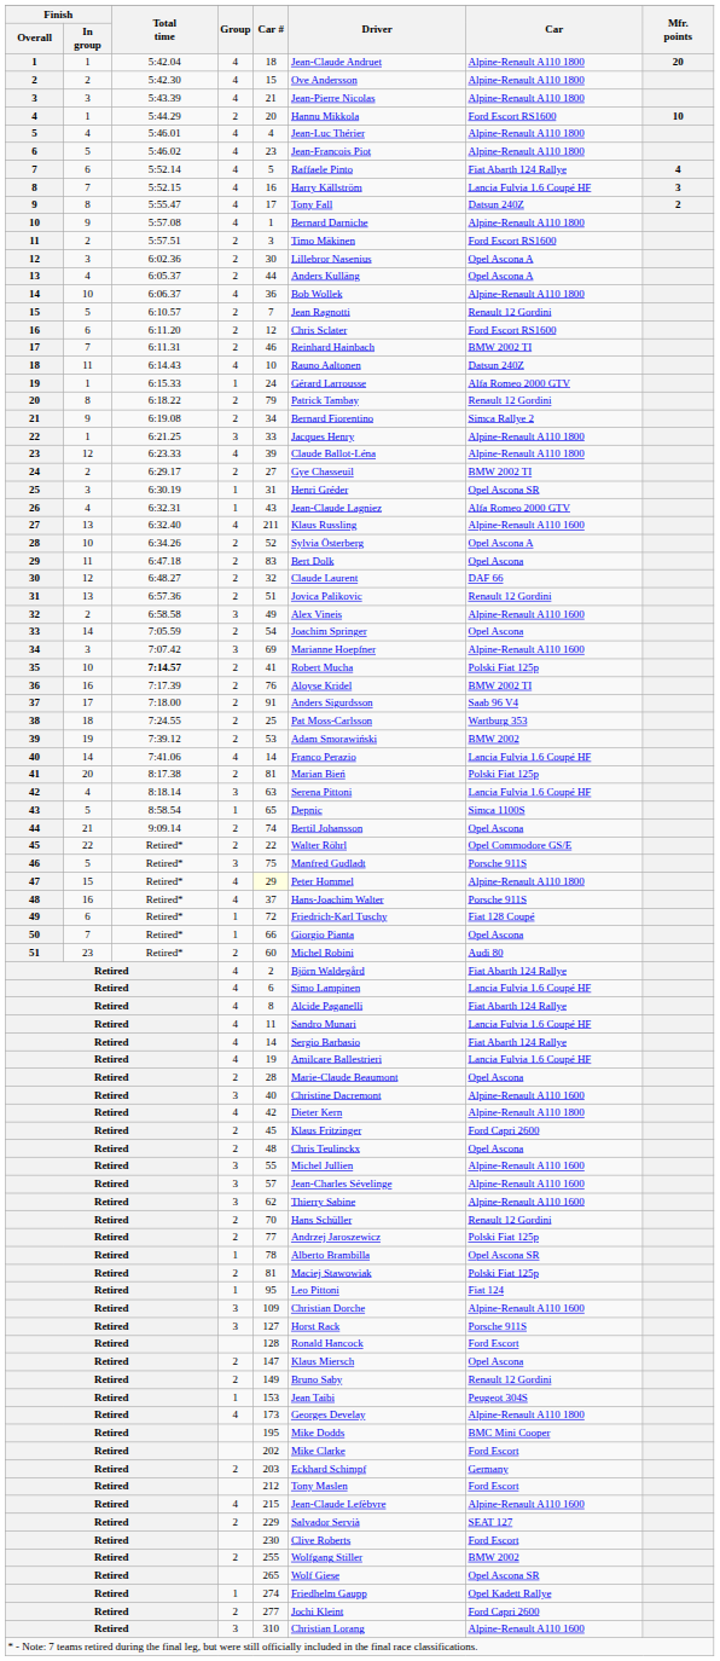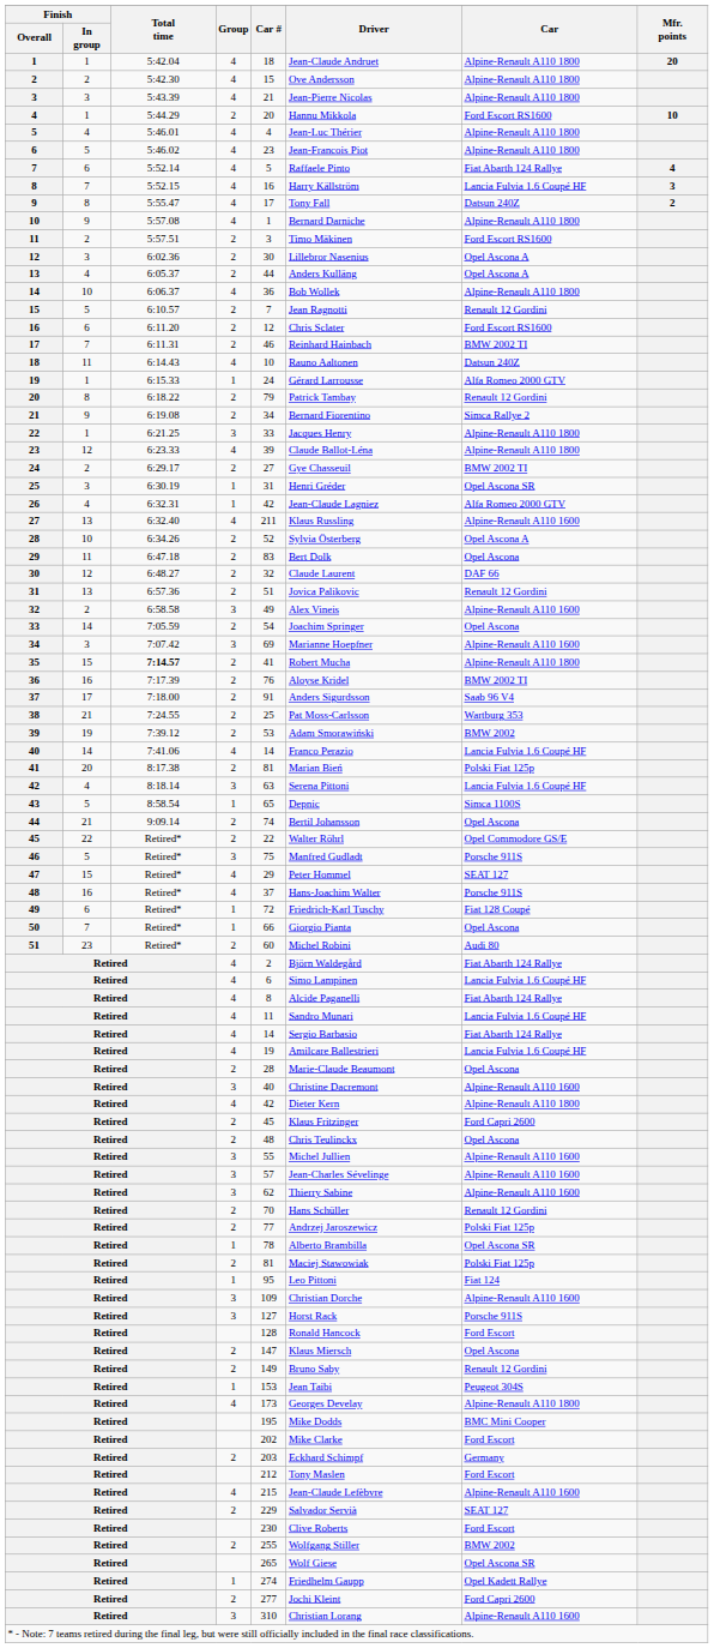 <table class="wikitable" style="font-size:90%;">
 <tr>
 </tr>
 <tr>
 <th width=15% colspan=2>Finish</th>
 <th width=15% rowspan=2>Total<br>time</th>
 <th width=5% rowspan=2>Group</th>
 <th width=5% rowspan=2>Car #</th>
 <th width=25% rowspan=2>Driver</th>
 <th width=25% rowspan=2>Car</th>
 <th width=10% rowspan=2>Mfr.<br>points</th>
 </tr>
 <tr>
 <th>Overall</th>
 <th>In<br>group</th>
 </tr>
 <tr align=center>
 <th>1</th>
 <td>1</td>
 <td>5:42.04</td>
 <td>4</td>
 <td>18</td>
 <td align=left> <a href='#'>Jean-Claude Andruet</a></td>
 <td align=left><a href='#'>Alpine-Renault A110 1800</a></td>
 <th>20</th>
 </tr>
 <tr align=center>
 <th>2</th>
 <td>2</td>
 <td>5:42.30</td>
 <td>4</td>
 <td>15</td>
 <td align=left> <a href='#'>Ove Andersson</a></td>
 <td align=left><a href='#'>Alpine-Renault A110 1800</a></td>
 <th></th>
 </tr>
 <tr align=center>
 <th>3</th>
 <td>3</td>
 <td>5:43.39</td>
 <td>4</td>
 <td>21</td>
 <td align=left> <a href='#'>Jean-Pierre Nicolas</a></td>
 <td align=left><a href='#'>Alpine-Renault A110 1800</a></td>
 <th></th>
 </tr>
 <tr align=center>
 <th>4</th>
 <td>1</td>
 <td>5:44.29</td>
 <td>2</td>
 <td>20</td>
 <td align=left> <a href='#'>Hannu Mikkola</a></td>
 <td align=left><a href='#'>Ford Escort RS1600</a></td>
 <th>10</th>
 </tr>
 <tr align=center>
 <th>5</th>
 <td>4</td>
 <td>5:46.01</td>
 <td>4</td>
 <td>4</td>
 <td align=left> <a href='#'>Jean-Luc Thérier</a></td>
 <td align=left><a href='#'>Alpine-Renault A110 1800</a></td>
 <th></th>
 </tr>
 <tr align=center>
 <th>6</th>
 <td>5</td>
 <td>5:46.02</td>
 <td>4</td>
 <td>23</td>
 <td align=left> <a href='#'>Jean-Francois Piot</a></td>
 <td align=left><a href='#'>Alpine-Renault A110 1800</a></td>
 <th></th>
 </tr>
 <tr align=center>
 <th>7</th>
 <td>6</td>
 <td>5:52.14</td>
 <td>4</td>
 <td>5</td>
 <td align=left> <a href='#'>Raffaele Pinto</a></td>
 <td align=left><a href='#'>Fiat Abarth 124 Rallye</a></td>
 <th>4</th>
 </tr>
 <tr align=center>
 <th>8</th>
 <td>7</td>
 <td>5:52.15</td>
 <td>4</td>
 <td>16</td>
 <td align=left> <a href='#'>Harry Källström</a></td>
 <td align=left><a href='#'>Lancia Fulvia 1.6 Coupé HF</a></td>
 <th>3</th>
 </tr>
 <tr align=center>
 <th>9</th>
 <td>8</td>
 <td>5:55.47</td>
 <td>4</td>
 <td>17</td>
 <td align=left> <a href='#'>Tony Fall</a></td>
 <td align=left><a href='#'>Datsun 240Z</a></td>
 <th>2</th>
 </tr>
 <tr align=center>
 <th>10</th>
 <td>9</td>
 <td>5:57.08</td>
 <td>4</td>
 <td>1</td>
 <td align=left> <a href='#'>Bernard Darniche</a></td>
 <td align=left><a href='#'>Alpine-Renault A110 1800</a></td>
 <th></th>
 </tr>
 <tr align=center>
 <th>11</th>
 <td>2</td>
 <td>5:57.51</td>
 <td>2</td>
 <td>3</td>
 <td align=left> <a href='#'>Timo Mäkinen</a></td>
 <td align=left><a href='#'>Ford Escort RS1600</a></td>
 <th></th>
 </tr>
 <tr align=center>
 <th>12</th>
 <td>3</td>
 <td>6:02.36</td>
 <td>2</td>
 <td>30</td>
 <td align=left> <a href='#'>Lillebror Nasenius</a></td>
 <td align=left><a href='#'>Opel Ascona A</a></td>
 <th></th>
 </tr>
 <tr align=center>
 <th>13</th>
 <td>4</td>
 <td>6:05.37</td>
 <td>2</td>
 <td>44</td>
 <td align=left> <a href='#'>Anders Kulläng</a></td>
 <td align=left><a href='#'>Opel Ascona A</a></td>
 <th></th>
 </tr>
 <tr align=center>
 <th>14</th>
 <td>10</td>
 <td>6:06.37</td>
 <td>4</td>
 <td>36</td>
 <td align=left> <a href='#'>Bob Wollek</a></td>
 <td align=left><a href='#'>Alpine-Renault A110 1800</a></td>
 <th></th>
 </tr>
 <tr align=center>
 <th>15</th>
 <td>5</td>
 <td>6:10.57</td>
 <td>2</td>
 <td>7</td>
 <td align=left> <a href='#'>Jean Ragnotti</a></td>
 <td align=left><a href='#'>Renault 12 Gordini</a></td>
 <th></th>
 </tr>
 <tr align=center>
 <th>16</th>
 <td>6</td>
 <td>6:11.20</td>
 <td>2</td>
 <td>12</td>
 <td align=left> <a href='#'>Chris Sclater</a></td>
 <td align=left><a href='#'>Ford Escort RS1600</a></td>
 <th></th>
 </tr>
 <tr align=center>
 <th>17</th>
 <td>7</td>
 <td>6:11.31</td>
 <td>2</td>
 <td>46</td>
 <td align=left> <a href='#'>Reinhard Hainbach</a></td>
 <td align=left><a href='#'>BMW 2002 TI</a></td>
 <th></th>
 </tr>
 <tr align=center>
 <th>18</th>
 <td>11</td>
 <td>6:14.43</td>
 <td>4</td>
 <td>10</td>
 <td align=left> <a href='#'>Rauno Aaltonen</a></td>
 <td align=left><a href='#'>Datsun 240Z</a></td>
 <th></th>
 </tr>
 <tr align=center>
 <th>19</th>
 <td>1</td>
 <td>6:15.33</td>
 <td>1</td>
 <td>24</td>
 <td align=left> <a href='#'>Gérard Larrousse</a></td>
 <td align=left><a href='#'>Alfa Romeo 2000 GTV</a></td>
 <th></th>
 </tr>
 <tr align=center>
 <th>20</th>
 <td>8</td>
 <td>6:18.22</td>
 <td>2</td>
 <td>79</td>
 <td align=left> <a href='#'>Patrick Tambay</a></td>
 <td align=left><a href='#'>Renault 12 Gordini</a></td>
 <th></th>
 </tr>
 <tr align=center>
 <th>21</th>
 <td>9</td>
 <td>6:19.08</td>
 <td>2</td>
 <td>34</td>
 <td align=left> <a href='#'>Bernard Fiorentino</a></td>
 <td align=left><a href='#'>Simca Rallye 2</a></td>
 <th></th>
 </tr>
 <tr align=center>
 <th>22</th>
 <td>1</td>
 <td>6:21.25</td>
 <td>3</td>
 <td>33</td>
 <td align=left> <a href='#'>Jacques Henry</a></td>
 <td align=left><a href='#'>Alpine-Renault A110 1800</a></td>
 <th></th>
 </tr>
 <tr align=center>
 <th>23</th>
 <td>12</td>
 <td>6:23.33</td>
 <td>4</td>
 <td>39</td>
 <td align=left> <a href='#'>Claude Ballot-Léna</a></td>
 <td align=left><a href='#'>Alpine-Renault A110 1800</a></td>
 <th></th>
 </tr>
 <tr align=center>
 <th>24</th>
 <td>2</td>
 <td>6:29.17</td>
 <td>2</td>
 <td>27</td>
 <td align=left> <a href='#'>Gye Chasseuil</a></td>
 <td align=left><a href='#'>BMW 2002 TI</a></td>
 <th></th>
 </tr>
 <tr align=center>
 <th>25</th>
 <td>3</td>
 <td>6:30.19</td>
 <td>1</td>
 <td>31</td>
 <td align=left> <a href='#'>Henri Gréder</a></td>
 <td align=left><a href='#'>Opel Ascona SR</a></td>
 <th></th>
 </tr>
 <tr align=center>
 <th>26</th>
 <td>4</td>
 <td>6:32.31</td>
 <td>1</td>
-<td>43</td>
+<td>42</td>
 <td align=left> <a href='#'>Jean-Claude Lagniez</a></td>
 <td align=left><a href='#'>Alfa Romeo 2000 GTV</a></td>
 <th></th>
 </tr>
 <tr align=center>
 <th>27</th>
 <td>13</td>
 <td>6:32.40</td>
 <td>4</td>
 <td>211</td>
 <td align=left> <a href='#'>Klaus Russling</a></td>
 <td align=left><a href='#'>Alpine-Renault A110 1600</a></td>
 <th></th>
 </tr>
 <tr align=center>
 <th>28</th>
 <td>10</td>
 <td>6:34.26</td>
 <td>2</td>
 <td>52</td>
 <td align=left> <a href='#'>Sylvia Österberg</a></td>
 <td align=left><a href='#'>Opel Ascona A</a></td>
 <th></th>
 </tr>
 <tr align=center>
 <th>29</th>
 <td>11</td>
 <td>6:47.18</td>
 <td>2</td>
 <td>83</td>
 <td align=left> <a href='#'>Bert Dolk</a></td>
 <td align=left><a href='#'>Opel Ascona</a></td>
 <th></th>
 </tr>
 <tr align=center>
 <th>30</th>
 <td>12</td>
 <td>6:48.27</td>
 <td>2</td>
 <td>32</td>
 <td align=left> <a href='#'>Claude Laurent</a></td>
 <td align=left><a href='#'>DAF 66</a></td>
 <th></th>
 </tr>
 <tr align=center>
 <th>31</th>
 <td>13</td>
 <td>6:57.36</td>
 <td>2</td>
 <td>51</td>
 <td align=left> <a href='#'>Jovica Palikovic</a></td>
 <td align=left><a href='#'>Renault 12 Gordini</a></td>
 <th></th>
 </tr>
 <tr align=center>
 <th>32</th>
 <td>2</td>
 <td>6:58.58</td>
 <td>3</td>
 <td>49</td>
 <td align=left> <a href='#'>Alex Vineis</a></td>
 <td align=left><a href='#'>Alpine-Renault A110 1600</a></td>
 <th></th>
 </tr>
 <tr align=center>
 <th>33</th>
 <td>14</td>
 <td>7:05.59</td>
 <td>2</td>
 <td>54</td>
 <td align=left> <a href='#'>Joachim Springer</a></td>
 <td align=left><a href='#'>Opel Ascona</a></td>
 <th></th>
 </tr>
 <tr align=center>
 <th>34</th>
 <td>3</td>
 <td>7:07.42</td>
 <td>3</td>
 <td>69</td>
 <td align=left> <a href='#'>Marianne Hoepfner</a></td>
 <td align=left><a href='#'>Alpine-Renault A110 1600</a></td>
 <th></th>
 </tr>
 <tr align=center>
 <th>35</th>
-<td>10</td>
+<td>15</td>
 <td><strong>7:14.57</strong></td>
 <td>2</td>
 <td>41</td>
 <td align=left> <a href='#'>Robert Mucha</a></td>
-<td align=left><a href='#'>Polski Fiat 125p</a></td>
+<td align=left><a href='#'>Alpine-Renault A110 1800</a></td>
 <th></th>
 </tr>
 <tr align=center>
 <th>36</th>
 <td>16</td>
 <td>7:17.39</td>
 <td>2</td>
 <td>76</td>
 <td align=left> <a href='#'>Aloyse Kridel</a></td>
 <td align=left><a href='#'>BMW 2002 TI</a></td>
 <th></th>
 </tr>
 <tr align=center>
 <th>37</th>
 <td>17</td>
 <td>7:18.00</td>
 <td>2</td>
 <td>91</td>
 <td align=left> <a href='#'>Anders Sigurdsson</a></td>
 <td align=left><a href='#'>Saab 96 V4</a></td>
 <th></th>
 </tr>
 <tr align=center>
 <th>38</th>
-<td>18</td>
+<td>21</td>
 <td>7:24.55</td>
 <td>2</td>
 <td>25</td>
 <td align=left> <a href='#'>Pat Moss-Carlsson</a></td>
 <td align=left><a href='#'>Wartburg 353</a></td>
 <th></th>
 </tr>
 <tr align=center>
 <th>39</th>
 <td>19</td>
 <td>7:39.12</td>
 <td>2</td>
 <td>53</td>
 <td align=left> <a href='#'>Adam Smorawiński</a></td>
 <td align=left><a href='#'>BMW 2002</a></td>
 <th></th>
 </tr>
 <tr align=center>
 <th>40</th>
 <td>14</td>
 <td>7:41.06</td>
 <td>4</td>
 <td>14</td>
 <td align=left> <a href='#'>Franco Perazio</a></td>
 <td align=left><a href='#'>Lancia Fulvia 1.6 Coupé HF</a></td>
 <th></th>
 </tr>
 <tr align=center>
 <th>41</th>
 <td>20</td>
 <td>8:17.38</td>
 <td>2</td>
 <td>81</td>
 <td align=left> <a href='#'>Marian Bień</a></td>
 <td align=left><a href='#'>Polski Fiat 125p</a></td>
 <th></th>
 </tr>
 <tr align=center>
 <th>42</th>
 <td>4</td>
 <td>8:18.14</td>
 <td>3</td>
 <td>63</td>
 <td align=left> <a href='#'>Serena Pittoni</a></td>
 <td align=left><a href='#'>Lancia Fulvia 1.6 Coupé HF</a></td>
 <th></th>
 </tr>
 <tr align=center>
 <th>43</th>
 <td>5</td>
 <td>8:58.54</td>
 <td>1</td>
 <td>65</td>
 <td align=left> <a href='#'>Depnic</a></td>
 <td align=left><a href='#'>Simca 1100S</a></td>
 <th></th>
 </tr>
 <tr align=center>
 <th>44</th>
 <td>21</td>
 <td>9:09.14</td>
 <td>2</td>
 <td>74</td>
 <td align=left> <a href='#'>Bertil Johansson</a></td>
 <td align=left><a href='#'>Opel Ascona</a></td>
 <th></th>
 </tr>
 <tr align=center>
 <th>45</th>
 <td>22</td>
 <td>Retired*</td>
 <td>2</td>
 <td>22</td>
 <td align=left> <a href='#'>Walter Röhrl</a></td>
 <td align=left><a href='#'>Opel Commodore GS/E</a></td>
 <th></th>
 </tr>
 <tr align=center>
 <th>46</th>
 <td>5</td>
 <td>Retired*</td>
 <td>3</td>
 <td>75</td>
 <td align=left> <a href='#'>Manfred Gudladt</a></td>
 <td align=left><a href='#'>Porsche 911S</a></td>
 <th></th>
 </tr>
 <tr align=center>
 <th>47</th>
 <td>15</td>
 <td>Retired*</td>
 <td>4</td>
-<td style="background: lightyellow;">29</td>
+<td>29</td>
 <td align=left> <a href='#'>Peter Hommel</a></td>
-<td align=left><a href='#'>Alpine-Renault A110 1800</a></td>
+<td align=left><a href='#'>SEAT 127</a></td>
 <th></th>
 </tr>
 <tr align=center>
 <th>48</th>
 <td>16</td>
 <td>Retired*</td>
 <td>4</td>
 <td>37</td>
 <td align=left> <a href='#'>Hans-Joachim Walter</a></td>
 <td align=left><a href='#'>Porsche 911S</a></td>
 <th></th>
 </tr>
 <tr align=center>
 <th>49</th>
 <td>6</td>
 <td>Retired*</td>
 <td>1</td>
 <td>72</td>
 <td align=left> <a href='#'>Friedrich-Karl Tuschy</a></td>
 <td align=left><a href='#'>Fiat 128 Coupé</a></td>
 <th></th>
 </tr>
 <tr align=center>
 <th>50</th>
 <td>7</td>
 <td>Retired*</td>
 <td>1</td>
 <td>66</td>
 <td align=left> <a href='#'>Giorgio Pianta</a></td>
 <td align=left><a href='#'>Opel Ascona</a></td>
 <th></th>
 </tr>
 <tr align=center>
 <th>51</th>
 <td>23</td>
 <td>Retired*</td>
 <td>2</td>
 <td>60</td>
 <td align=left> <a href='#'>Michel Robini</a></td>
 <td align=left><a href='#'>Audi 80</a></td>
 <th></th>
 </tr>
 <tr align=center>
 <th colspan=3>Retired</th>
 <td>4</td>
 <td>2</td>
 <td align=left> <a href='#'>Björn Waldegård</a></td>
 <td align=left><a href='#'>Fiat Abarth 124 Rallye</a></td>
 <th></th>
 </tr>
 <tr align=center>
 <th colspan=3>Retired</th>
 <td>4</td>
 <td>6</td>
 <td align=left> <a href='#'>Simo Lampinen</a></td>
 <td align=left><a href='#'>Lancia Fulvia 1.6 Coupé HF</a></td>
 <th></th>
 </tr>
 <tr align=center>
 <th colspan=3>Retired</th>
 <td>4</td>
 <td>8</td>
 <td align=left> <a href='#'>Alcide Paganelli</a></td>
 <td align=left><a href='#'>Fiat Abarth 124 Rallye</a></td>
 <th></th>
 </tr>
 <tr align=center>
 <th colspan=3>Retired</th>
 <td>4</td>
 <td>11</td>
 <td align=left> <a href='#'>Sandro Munari</a></td>
 <td align=left><a href='#'>Lancia Fulvia 1.6 Coupé HF</a></td>
 <th></th>
 </tr>
 <tr align=center>
 <th colspan=3>Retired</th>
 <td>4</td>
 <td>14</td>
 <td align=left> <a href='#'>Sergio Barbasio</a></td>
 <td align=left><a href='#'>Fiat Abarth 124 Rallye</a></td>
 <th></th>
 </tr>
 <tr align=center>
 <th colspan=3>Retired</th>
 <td>4</td>
 <td>19</td>
 <td align=left> <a href='#'>Amilcare Ballestrieri</a></td>
 <td align=left><a href='#'>Lancia Fulvia 1.6 Coupé HF</a></td>
 <th></th>
 </tr>
 <tr align=center>
 <th colspan=3>Retired</th>
 <td>2</td>
 <td>28</td>
 <td align=left> <a href='#'>Marie-Claude Beaumont</a></td>
 <td align=left><a href='#'>Opel Ascona</a></td>
 <th></th>
 </tr>
 <tr align=center>
 <th colspan=3>Retired</th>
 <td>3</td>
 <td>40</td>
 <td align=left> <a href='#'>Christine Dacremont</a></td>
 <td align=left><a href='#'>Alpine-Renault A110 1600</a></td>
 <th></th>
 </tr>
 <tr align=center>
 <th colspan=3>Retired</th>
 <td>4</td>
 <td>42</td>
 <td align=left> <a href='#'>Dieter Kern</a></td>
 <td align=left><a href='#'>Alpine-Renault A110 1800</a></td>
 <th></th>
 </tr>
 <tr align=center>
 <th colspan=3>Retired</th>
 <td>2</td>
 <td>45</td>
 <td align=left> <a href='#'>Klaus Fritzinger</a></td>
 <td align=left><a href='#'>Ford Capri 2600</a></td>
 <th></th>
 </tr>
 <tr align=center>
 <th colspan=3>Retired</th>
 <td>2</td>
 <td>48</td>
 <td align=left> <a href='#'>Chris Teulinckx</a></td>
 <td align=left><a href='#'>Opel Ascona</a></td>
 <th></th>
 </tr>
 <tr align=center>
 <th colspan=3>Retired</th>
 <td>3</td>
 <td>55</td>
 <td align=left> <a href='#'>Michel Jullien</a></td>
 <td align=left><a href='#'>Alpine-Renault A110 1600</a></td>
 <th></th>
 </tr>
 <tr align=center>
 <th colspan=3>Retired</th>
 <td>3</td>
 <td>57</td>
 <td align=left> <a href='#'>Jean-Charles Sévelinge</a></td>
 <td align=left><a href='#'>Alpine-Renault A110 1600</a></td>
 <th></th>
 </tr>
 <tr align=center>
 <th colspan=3>Retired</th>
 <td>3</td>
 <td>62</td>
 <td align=left> <a href='#'>Thierry Sabine</a></td>
 <td align=left><a href='#'>Alpine-Renault A110 1600</a></td>
 <th></th>
 </tr>
 <tr align=center>
 <th colspan=3>Retired</th>
 <td>2</td>
 <td>70</td>
 <td align=left> <a href='#'>Hans Schüller</a></td>
 <td align=left><a href='#'>Renault 12 Gordini</a></td>
 <th></th>
 </tr>
 <tr align=center>
 <th colspan=3>Retired</th>
 <td>2</td>
 <td>77</td>
 <td align=left> <a href='#'>Andrzej Jaroszewicz</a></td>
 <td align=left><a href='#'>Polski Fiat 125p</a></td>
 <th></th>
 </tr>
 <tr align=center>
 <th colspan=3>Retired</th>
 <td>1</td>
 <td>78</td>
 <td align=left> <a href='#'>Alberto Brambilla</a></td>
 <td align=left><a href='#'>Opel Ascona SR</a></td>
 <th></th>
 </tr>
 <tr align=center>
 <th colspan=3>Retired</th>
 <td>2</td>
 <td>81</td>
 <td align=left> <a href='#'>Maciej Stawowiak</a></td>
 <td align=left><a href='#'>Polski Fiat 125p</a></td>
 <th></th>
 </tr>
 <tr align=center>
 <th colspan=3>Retired</th>
 <td>1</td>
 <td>95</td>
 <td align=left> <a href='#'>Leo Pittoni</a></td>
 <td align=left><a href='#'>Fiat 124</a></td>
 <th></th>
 </tr>
 <tr align=center>
 <th colspan=3>Retired</th>
 <td>3</td>
 <td>109</td>
 <td align=left> <a href='#'>Christian Dorche</a></td>
 <td align=left><a href='#'>Alpine-Renault A110 1600</a></td>
 <th></th>
 </tr>
 <tr align=center>
 <th colspan=3>Retired</th>
 <td>3</td>
 <td>127</td>
 <td align=left> <a href='#'>Horst Rack</a></td>
 <td align=left><a href='#'>Porsche 911S</a></td>
 <th></th>
 </tr>
 <tr align=center>
 <th colspan=3>Retired</th>
 <td></td>
 <td>128</td>
 <td align=left> <a href='#'>Ronald Hancock</a></td>
 <td align=left><a href='#'>Ford Escort</a></td>
 <th></th>
 </tr>
 <tr align=center>
 <th colspan=3>Retired</th>
 <td>2</td>
 <td>147</td>
 <td align=left> <a href='#'>Klaus Miersch</a></td>
 <td align=left><a href='#'>Opel Ascona</a></td>
 <th></th>
 </tr>
 <tr align=center>
 <th colspan=3>Retired</th>
 <td>2</td>
 <td>149</td>
 <td align=left> <a href='#'>Bruno Saby</a></td>
 <td align=left><a href='#'>Renault 12 Gordini</a></td>
 <th></th>
 </tr>
 <tr align=center>
 <th colspan=3>Retired</th>
 <td>1</td>
 <td>153</td>
 <td align=left> <a href='#'>Jean Taibi</a></td>
 <td align=left><a href='#'>Peugeot 304S</a></td>
 <th></th>
 </tr>
 <tr align=center>
 <th colspan=3>Retired</th>
 <td>4</td>
 <td>173</td>
 <td align=left> <a href='#'>Georges Develay</a></td>
 <td align=left><a href='#'>Alpine-Renault A110 1800</a></td>
 <th></th>
 </tr>
 <tr align=center>
 <th colspan=3>Retired</th>
 <td></td>
 <td>195</td>
 <td align=left> <a href='#'>Mike Dodds</a></td>
 <td align=left><a href='#'>BMC Mini Cooper</a></td>
 <th></th>
 </tr>
 <tr align=center>
 <th colspan=3>Retired</th>
 <td></td>
 <td>202</td>
 <td align=left> <a href='#'>Mike Clarke</a></td>
 <td align=left><a href='#'>Ford Escort</a></td>
 <th></th>
 </tr>
 <tr align=center>
 <th colspan=3>Retired</th>
 <td>2</td>
 <td>203</td>
 <td align=left> <a href='#'>Eckhard Schimpf</a></td>
 <td align=left><a href='#'>Germany</a></td>
 <th></th>
 </tr>
 <tr align=center>
 <th colspan=3>Retired</th>
 <td></td>
 <td>212</td>
 <td align=left> <a href='#'>Tony Maslen</a></td>
 <td align=left><a href='#'>Ford Escort</a></td>
 <th></th>
 </tr>
 <tr align=center>
 <th colspan=3>Retired</th>
 <td>4</td>
 <td>215</td>
 <td align=left> <a href='#'>Jean-Claude Lefèbvre</a></td>
 <td align=left><a href='#'>Alpine-Renault A110 1600</a></td>
 <th></th>
 </tr>
 <tr align=center>
 <th colspan=3>Retired</th>
 <td>2</td>
 <td>229</td>
 <td align=left> <a href='#'>Salvador Servià</a></td>
 <td align=left><a href='#'>SEAT 127</a></td>
 <th></th>
 </tr>
 <tr align=center>
 <th colspan=3>Retired</th>
 <td></td>
 <td>230</td>
 <td align=left> <a href='#'>Clive Roberts</a></td>
 <td align=left><a href='#'>Ford Escort</a></td>
 <th></th>
 </tr>
 <tr align=center>
 <th colspan=3>Retired</th>
 <td>2</td>
 <td>255</td>
 <td align=left> <a href='#'>Wolfgang Stiller</a></td>
 <td align=left><a href='#'>BMW 2002</a></td>
 <th></th>
 </tr>
 <tr align=center>
 <th colspan=3>Retired</th>
 <td></td>
 <td>265</td>
 <td align=left> <a href='#'>Wolf Giese</a></td>
 <td align=left><a href='#'>Opel Ascona SR</a></td>
 <th></th>
 </tr>
 <tr align=center>
 <th colspan=3>Retired</th>
 <td>1</td>
 <td>274</td>
 <td align=left> <a href='#'>Friedhelm Gaupp</a></td>
 <td align=left><a href='#'>Opel Kadett Rallye</a></td>
 <th></th>
 </tr>
 <tr align=center>
 <th colspan=3>Retired</th>
 <td>2</td>
 <td>277</td>
 <td align=left> <a href='#'>Jochi Kleint</a></td>
 <td align=left><a href='#'>Ford Capri 2600</a></td>
 <th></th>
 </tr>
 <tr align=center>
 <th colspan=3>Retired</th>
 <td>3</td>
 <td>310</td>
 <td align=left> <a href='#'>Christian Lorang</a></td>
 <td align=left><a href='#'>Alpine-Renault A110 1600</a></td>
 <th></th>
 </tr>
 <tr align=left>
 <td colspan=8>* - Note: 7 teams retired during the final leg, but were still officially included in the final race classifications.</td>
 </tr>
 </table>
